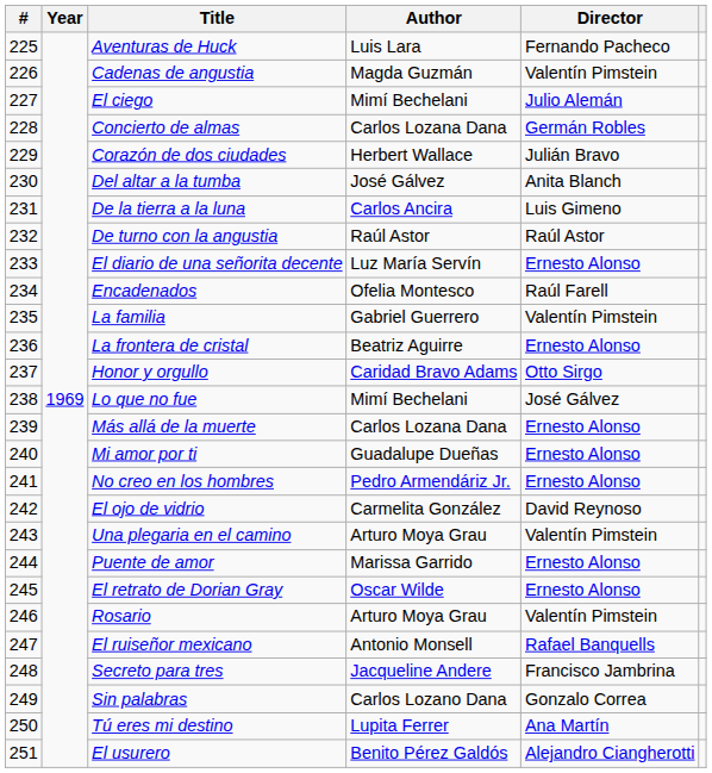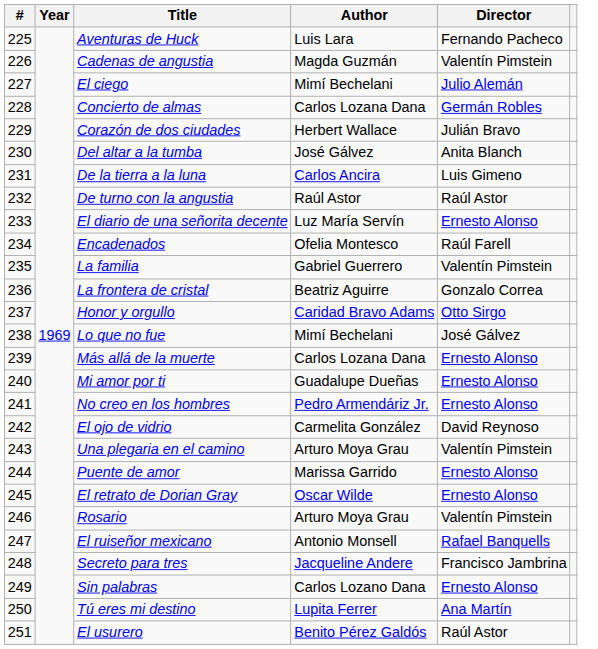 <table class="wikitable sortable">
 <tr>
 <th>#</th>
 <th>Year</th>
 <th>Title</th>
 <th>Author</th>
 <th>Director</th>
 <th></th>
 </tr>
 <tr>
 <td>225</td>
 <td rowspan="28"><a href='#'>1969</a></td>
 <td><em><a href='#'>Aventuras de Huck</a></em></td>
 <td>Luis Lara</td>
 <td>Fernando Pacheco</td>
 <td></td>
 </tr>
 <tr>
 <td>226</td>
 <td><em><a href='#'>Cadenas de angustia</a></em></td>
 <td>Magda Guzmán</td>
 <td>Valentín Pimstein</td>
 <td></td>
 </tr>
 <tr>
 <td>227</td>
 <td><em><a href='#'>El ciego</a></em></td>
 <td>Mimí Bechelani</td>
 <td><a href='#'>Julio Alemán</a></td>
 <td></td>
 </tr>
 <tr>
 <td>228</td>
 <td><em><a href='#'>Concierto de almas</a></em></td>
 <td>Carlos Lozana Dana</td>
 <td><a href='#'>Germán Robles</a></td>
 <td></td>
 </tr>
 <tr>
 <td>229</td>
 <td><em><a href='#'>Corazón de dos ciudades</a></em></td>
 <td>Herbert Wallace</td>
 <td>Julián Bravo</td>
 <td></td>
 </tr>
 <tr>
 <td>230</td>
 <td><em><a href='#'>Del altar a la tumba</a></em></td>
 <td>José Gálvez</td>
 <td>Anita Blanch</td>
 <td></td>
 </tr>
 <tr>
 <td>231</td>
 <td><em><a href='#'>De la tierra a la luna</a></em></td>
 <td><a href='#'>Carlos Ancira</a></td>
 <td>Luis Gimeno</td>
 <td></td>
 </tr>
 <tr>
 <td>232</td>
 <td><em><a href='#'>De turno con la angustia</a></em></td>
 <td>Raúl Astor</td>
 <td>Raúl Astor</td>
 <td></td>
 </tr>
 <tr>
 <td>233</td>
 <td><em><a href='#'>El diario de una señorita decente</a></em></td>
 <td>Luz María Servín</td>
 <td><a href='#'>Ernesto Alonso</a></td>
 <td></td>
 </tr>
 <tr>
 <td>234</td>
 <td><em><a href='#'>Encadenados</a></em></td>
 <td>Ofelia Montesco</td>
 <td>Raúl Farell</td>
 <td></td>
 </tr>
 <tr>
 <td>235</td>
 <td><em><a href='#'>La familia</a></em></td>
 <td>Gabriel Guerrero</td>
 <td>Valentín Pimstein</td>
 <td></td>
 </tr>
 <tr>
 <td>236</td>
 <td><em><a href='#'>La frontera de cristal</a></em></td>
 <td>Beatriz Aguirre</td>
-<td><a href='#'>Ernesto Alonso</a></td>
+<td>Gonzalo Correa</td>
 <td></td>
 </tr>
 <tr>
 <td>237</td>
 <td><em><a href='#'>Honor y orgullo</a></em></td>
 <td><a href='#'>Caridad Bravo Adams</a></td>
 <td><a href='#'>Otto Sirgo</a></td>
 <td></td>
 </tr>
 <tr>
 <td>238</td>
 <td><em><a href='#'>Lo que no fue</a></em></td>
 <td>Mimí Bechelani</td>
 <td>José Gálvez</td>
 <td></td>
 </tr>
 <tr>
 <td>239</td>
 <td><em><a href='#'>Más allá de la muerte</a></em></td>
 <td>Carlos Lozana Dana</td>
 <td><a href='#'>Ernesto Alonso</a></td>
 <td></td>
 </tr>
 <tr>
 <td>240</td>
 <td><em><a href='#'>Mi amor por ti</a></em></td>
 <td>Guadalupe Dueñas</td>
 <td><a href='#'>Ernesto Alonso</a></td>
 <td></td>
 </tr>
 <tr>
 <td>241</td>
 <td><em><a href='#'>No creo en los hombres</a></em></td>
 <td><a href='#'>Pedro Armendáriz Jr.</a></td>
 <td><a href='#'>Ernesto Alonso</a></td>
 <td></td>
 </tr>
 <tr>
 <td>242</td>
 <td><em><a href='#'>El ojo de vidrio</a></em></td>
 <td>Carmelita González</td>
 <td>David Reynoso</td>
 <td></td>
 </tr>
 <tr>
 <td>243</td>
 <td><em><a href='#'>Una plegaria en el camino</a></em></td>
 <td>Arturo Moya Grau</td>
 <td>Valentín Pimstein</td>
 <td></td>
 </tr>
 <tr>
 <td>244</td>
 <td><em><a href='#'>Puente de amor</a></em></td>
 <td>Marissa Garrido</td>
 <td><a href='#'>Ernesto Alonso</a></td>
 <td></td>
 </tr>
 <tr>
 <td>245</td>
 <td><em><a href='#'>El retrato de Dorian Gray</a></em></td>
 <td><a href='#'>Oscar Wilde</a></td>
 <td><a href='#'>Ernesto Alonso</a></td>
 <td></td>
 </tr>
 <tr>
 <td>246</td>
 <td><em><a href='#'>Rosario</a></em></td>
 <td>Arturo Moya Grau</td>
 <td>Valentín Pimstein</td>
 <td></td>
 </tr>
 <tr>
 <td>247</td>
 <td><em><a href='#'>El ruiseñor mexicano</a></em></td>
 <td>Antonio Monsell</td>
 <td><a href='#'>Rafael Banquells</a></td>
 <td></td>
 </tr>
 <tr>
 <td>248</td>
 <td><em><a href='#'>Secreto para tres</a></em></td>
 <td><a href='#'>Jacqueline Andere</a></td>
 <td>Francisco Jambrina</td>
 <td></td>
 </tr>
 <tr>
 <td>249</td>
 <td><em><a href='#'>Sin palabras</a></em></td>
 <td>Carlos Lozano Dana</td>
-<td>Gonzalo Correa</td>
+<td><a href='#'>Ernesto Alonso</a></td>
 <td></td>
 </tr>
 <tr>
 <td>250</td>
 <td><em><a href='#'>Tú eres mi destino</a></em></td>
 <td><a href='#'>Lupita Ferrer</a></td>
 <td><a href='#'>Ana Martín</a></td>
 <td></td>
 </tr>
 <tr>
 <td>251</td>
 <td><em><a href='#'>El usurero</a></em></td>
 <td><a href='#'>Benito Pérez Galdós</a></td>
-<td><a href='#'>Alejandro Ciangherotti</a></td>
+<td>Raúl Astor</td>
 <td></td>
 </tr>
 </table>
